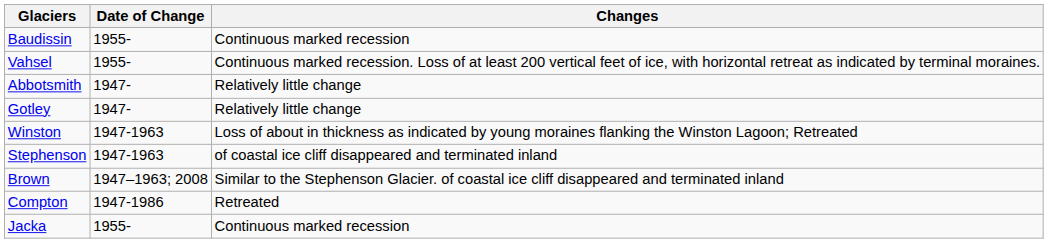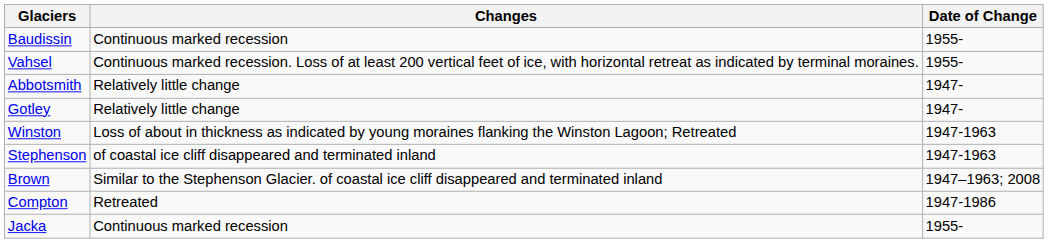 <table class="wikitable sortable">
 <tr>
 <th>Glaciers</th>
+<th>Changes</th>
 <th>Date of Change</th>
-<th>Changes</th>
 </tr>
 <tr>
 <td><a href='#'>Baudissin</a></td>
+<td>Continuous marked recession</td>
 <td>1955-</td>
-<td>Continuous marked recession</td>
 </tr>
 <tr>
 <td><a href='#'>Vahsel</a></td>
+<td>Continuous marked recession. Loss of at least 200 vertical feet of ice, with horizontal retreat as indicated by terminal moraines.</td>
 <td>1955-</td>
-<td>Continuous marked recession. Loss of at least 200 vertical feet of ice, with horizontal retreat as indicated by terminal moraines.</td>
 </tr>
 <tr>
 <td><a href='#'>Abbotsmith</a></td>
+<td>Relatively little change</td>
 <td>1947-</td>
-<td>Relatively little change</td>
 </tr>
 <tr>
 <td><a href='#'>Gotley</a></td>
+<td>Relatively little change</td>
 <td>1947-</td>
-<td>Relatively little change</td>
 </tr>
 <tr>
 <td><a href='#'>Winston</a></td>
+<td>Loss of about  in thickness as indicated by young moraines flanking the Winston Lagoon; Retreated </td>
 <td>1947-1963</td>
-<td>Loss of about  in thickness as indicated by young moraines flanking the Winston Lagoon; Retreated </td>
 </tr>
 <tr>
 <td><a href='#'>Stephenson</a></td>
+<td> of coastal ice cliff disappeared and terminated  inland</td>
 <td>1947-1963</td>
-<td> of coastal ice cliff disappeared and terminated  inland</td>
 </tr>
 <tr>
 <td><a href='#'>Brown</a></td>
+<td>Similar to the Stephenson Glacier.  of coastal ice cliff disappeared and terminated  inland<br></td>
 <td>1947–1963; 2008</td>
-<td>Similar to the Stephenson Glacier.  of coastal ice cliff disappeared and terminated  inland<br></td>
 </tr>
 <tr>
 <td><a href='#'>Compton</a></td>
+<td>Retreated </td>
 <td>1947-1986</td>
-<td>Retreated </td>
 </tr>
 <tr>
 <td><a href='#'>Jacka</a></td>
+<td>Continuous marked recession</td>
 <td>1955-</td>
-<td>Continuous marked recession</td>
 </tr>
 </table>
